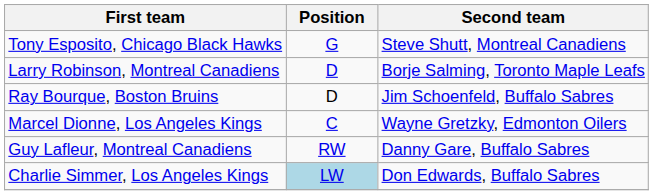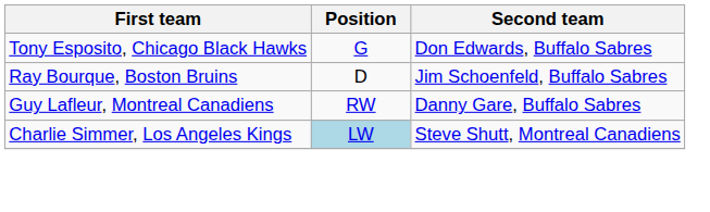 <table class="wikitable">
 <tr>
 <th>First team</th>
 <th>  Position  </th>
 <th>Second team</th>
 </tr>
 <tr>
 <td><a href='#'>Tony Esposito</a>, <a href='#'>Chicago Black Hawks</a></td>
 <td align=center><a href='#'>G</a></td>
-<td><a href='#'>Steve Shutt</a>, <a href='#'>Montreal Canadiens</a></td>
-</tr>
-<tr>
-<td><a href='#'>Larry Robinson</a>, <a href='#'>Montreal Canadiens</a></td>
-<td align=center><a href='#'>D</a></td>
-<td><a href='#'>Borje Salming</a>, <a href='#'>Toronto Maple Leafs</a></td>
+<td><a href='#'>Don Edwards</a>, <a href='#'>Buffalo Sabres</a></td>
 </tr>
 <tr>
 <td><a href='#'>Ray Bourque</a>, <a href='#'>Boston Bruins</a></td>
 <td align=center>D</td>
 <td><a href='#'>Jim Schoenfeld</a>, <a href='#'>Buffalo Sabres</a></td>
-</tr>
-<tr>
-<td><a href='#'>Marcel Dionne</a>, <a href='#'>Los Angeles Kings</a></td>
-<td align=center><a href='#'>C</a></td>
-<td><a href='#'>Wayne Gretzky</a>, <a href='#'>Edmonton Oilers</a></td>
 </tr>
 <tr>
 <td><a href='#'>Guy Lafleur</a>, <a href='#'>Montreal Canadiens</a></td>
 <td align=center><a href='#'>RW</a></td>
 <td><a href='#'>Danny Gare</a>, <a href='#'>Buffalo Sabres</a></td>
 </tr>
 <tr>
 <td><a href='#'>Charlie Simmer</a>, <a href='#'>Los Angeles Kings</a></td>
 <td align=center style="background: lightblue;"><a href='#'>LW</a></td>
-<td><a href='#'>Don Edwards</a>, <a href='#'>Buffalo Sabres</a></td>
+<td><a href='#'>Steve Shutt</a>, <a href='#'>Montreal Canadiens</a></td>
 </tr>
 <tr>
 </tr>
 </table>
